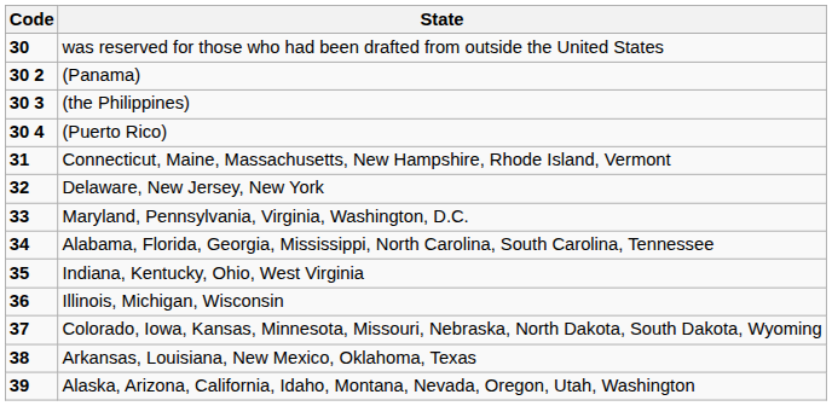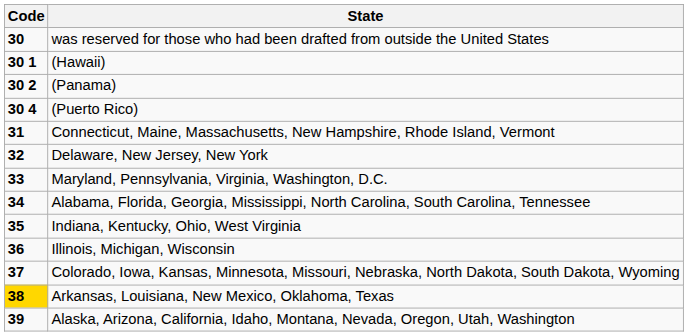 <table class="wikitable sortable">
 <tr>
 <th>Code</th>
 <th>State</th>
 </tr>
 <tr>
 <td><strong>30</strong></td>
 <td>was reserved for those who had been drafted from outside the United States</td>
 </tr>
 <tr>
+<td><strong>30 1</strong></td>
+<td>(Hawaii)</td>
+</tr>
+<tr>
 <td><strong>30 2</strong></td>
 <td>(Panama)</td>
-</tr>
-<tr>
-<td><strong>30 3</strong></td>
-<td>(the Philippines)</td>
 </tr>
 <tr>
 <td><strong>30 4</strong></td>
 <td>(Puerto Rico)</td>
 </tr>
 <tr>
 <td><strong>31</strong></td>
 <td>Connecticut, Maine, Massachusetts, New Hampshire, Rhode Island, Vermont</td>
 </tr>
 <tr>
 <td><strong>32</strong></td>
 <td>Delaware, New Jersey, New York</td>
 </tr>
 <tr>
 <td><strong>33</strong></td>
 <td>Maryland, Pennsylvania, Virginia, Washington, D.C.</td>
 </tr>
 <tr>
 <td><strong>34</strong></td>
 <td>Alabama, Florida, Georgia, Mississippi, North Carolina, South Carolina, Tennessee</td>
 </tr>
 <tr>
 <td><strong>35</strong></td>
 <td>Indiana, Kentucky, Ohio, West Virginia</td>
 </tr>
 <tr>
 <td><strong>36</strong></td>
 <td>Illinois, Michigan, Wisconsin</td>
 </tr>
 <tr>
 <td><strong>37</strong></td>
 <td>Colorado, Iowa, Kansas, Minnesota, Missouri, Nebraska, North Dakota, South Dakota, Wyoming</td>
 </tr>
 <tr>
-<td><strong>38</strong></td>
+<td style="background: gold;"><strong>38</strong></td>
 <td>Arkansas, Louisiana, New Mexico, Oklahoma, Texas</td>
 </tr>
 <tr>
 <td><strong>39</strong></td>
 <td>Alaska, Arizona, California, Idaho, Montana, Nevada, Oregon, Utah, Washington</td>
 </tr>
 </table>
